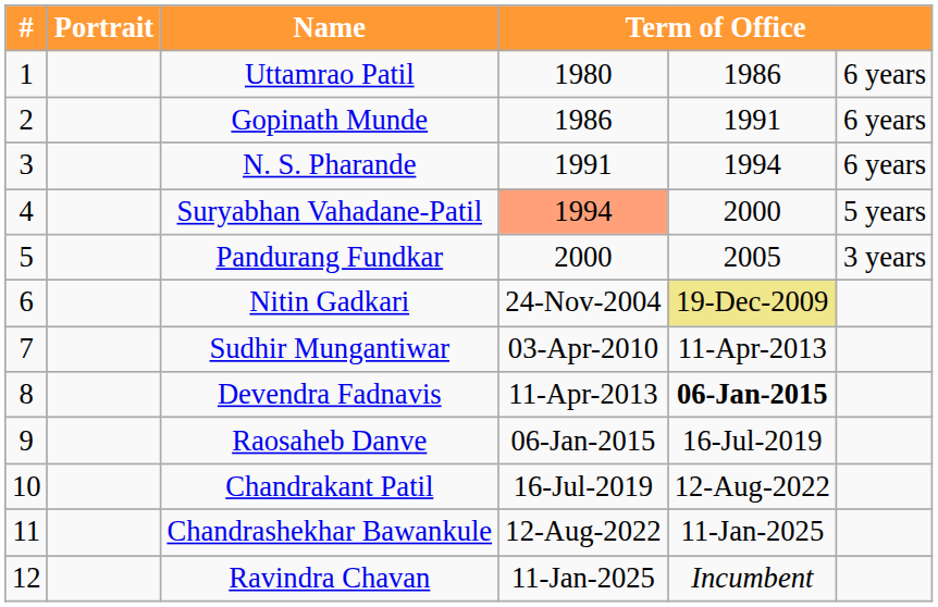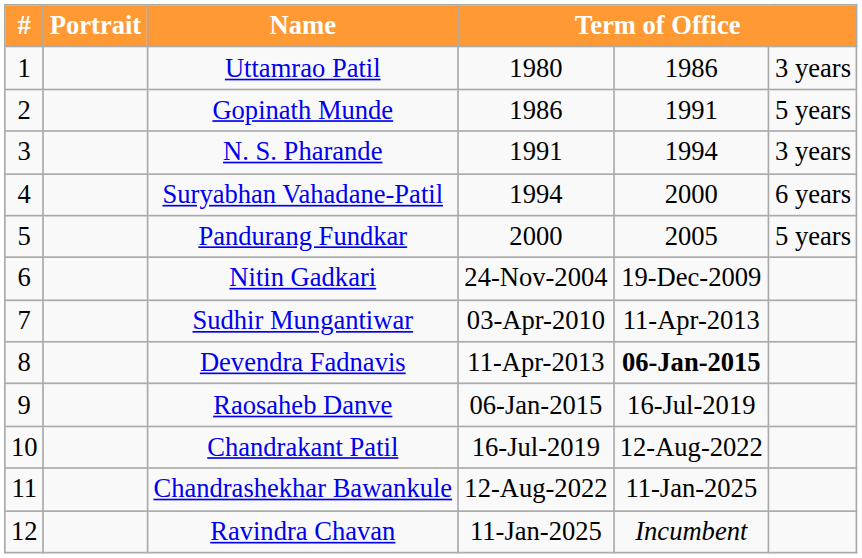 <table class="wikitable" style="text-align:center;">
 <tr>
 <th style="background-color:#FF9933; color:white">#</th>
 <th style="background-color:#FF9933; color:white">Portrait</th>
 <th style="background-color:#FF9933; color:white">Name</th>
 <th colspan="3" style="background-color:#FF9933; color:white">Term of Office</th>
 </tr>
 <tr>
 <td>1</td>
 <td></td>
 <td><a href='#'>Uttamrao Patil</a></td>
 <td>1980</td>
 <td>1986</td>
-<td>6 years</td>
+<td>3 years</td>
 </tr>
 <tr>
 <td>2</td>
 <td></td>
 <td><a href='#'>Gopinath Munde</a></td>
 <td>1986</td>
 <td>1991</td>
-<td>6 years</td>
+<td>5 years</td>
 </tr>
 <tr>
 <td>3</td>
 <td></td>
 <td><a href='#'>N. S. Pharande</a></td>
 <td>1991</td>
 <td>1994</td>
-<td>6 years</td>
+<td>3 years</td>
 </tr>
 <tr>
 <td>4</td>
 <td></td>
 <td><a href='#'>Suryabhan Vahadane-Patil</a></td>
-<td style="background: lightsalmon;">1994</td>
+<td>1994</td>
 <td>2000</td>
-<td>5 years</td>
+<td>6 years</td>
 </tr>
 <tr>
 <td>5</td>
 <td></td>
 <td><a href='#'>Pandurang Fundkar</a></td>
 <td>2000</td>
 <td>2005</td>
-<td>3 years</td>
+<td>5 years</td>
 </tr>
 <tr>
 <td>6</td>
 <td></td>
 <td><a href='#'>Nitin Gadkari</a></td>
 <td>24-Nov-2004</td>
-<td style="background: khaki;">19-Dec-2009</td>
+<td>19-Dec-2009</td>
 <td></td>
 </tr>
 <tr>
 <td>7</td>
 <td></td>
 <td><a href='#'>Sudhir Mungantiwar</a></td>
 <td>03-Apr-2010</td>
 <td>11-Apr-2013</td>
 <td></td>
 </tr>
 <tr>
 <td>8</td>
 <td></td>
 <td><a href='#'>Devendra Fadnavis</a></td>
 <td>11-Apr-2013</td>
 <td><strong>06-Jan-2015</strong></td>
 <td></td>
 </tr>
 <tr>
 <td>9</td>
 <td></td>
 <td><a href='#'>Raosaheb Danve</a></td>
 <td>06-Jan-2015</td>
 <td>16-Jul-2019</td>
 <td></td>
 </tr>
 <tr>
 <td>10</td>
 <td></td>
 <td><a href='#'>Chandrakant Patil</a></td>
 <td>16-Jul-2019</td>
 <td>12-Aug-2022</td>
 <td></td>
 </tr>
 <tr>
 <td>11</td>
 <td></td>
 <td><a href='#'>Chandrashekhar Bawankule</a></td>
 <td>12-Aug-2022</td>
 <td>11-Jan-2025</td>
 <td></td>
 </tr>
 <tr>
 <td>12</td>
 <td></td>
 <td><a href='#'>Ravindra Chavan</a></td>
 <td>11-Jan-2025</td>
 <td><em>Incumbent</em></td>
 <td></td>
 </tr>
 </table>
